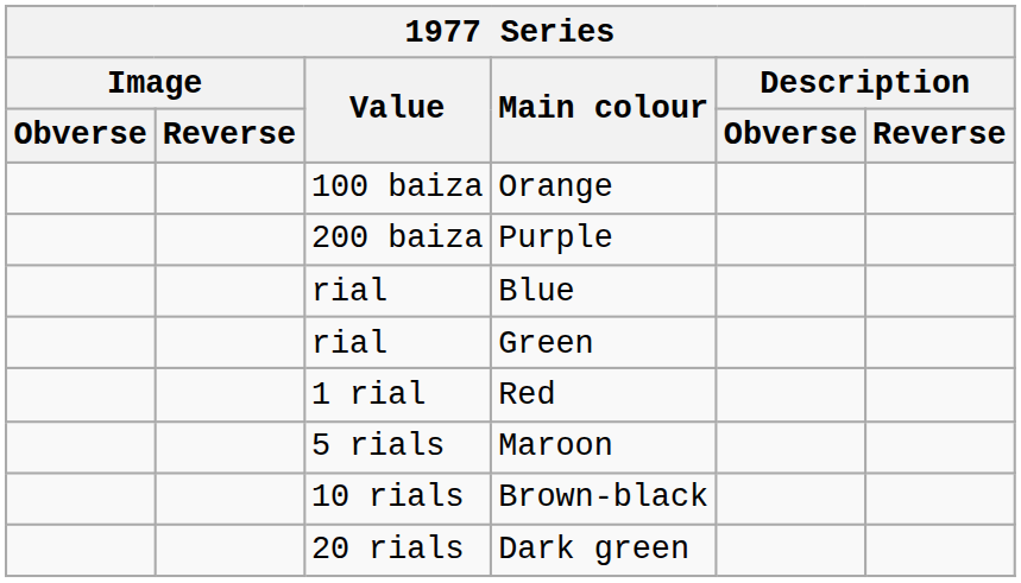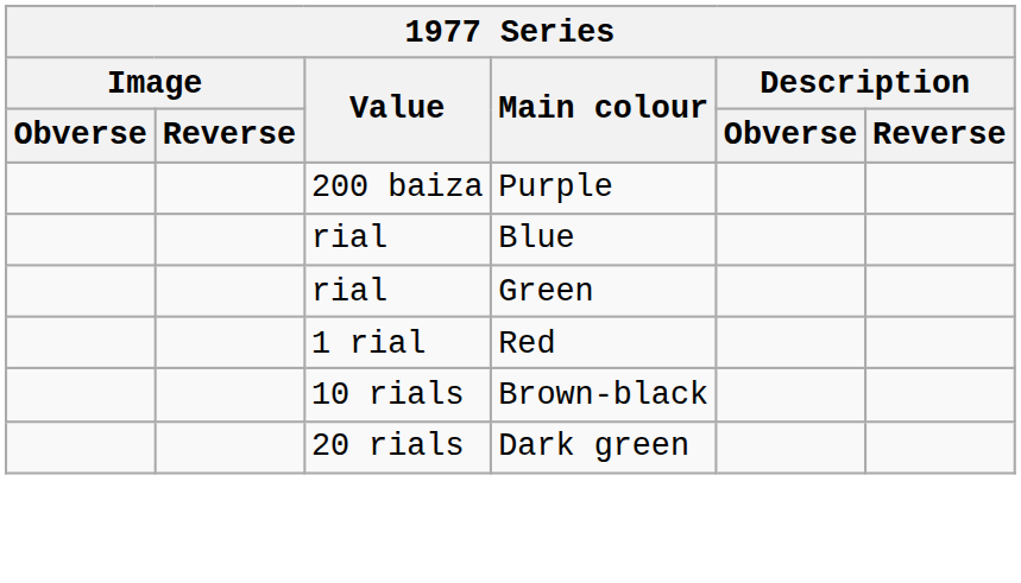 <table class="wikitable">
 <tr>
 <th colspan="6">1977 Series</th>
 </tr>
 <tr>
 <th colspan="2">Image</th>
 <th rowspan="2">Value</th>
 <th rowspan="2">Main colour</th>
 <th colspan="2">Description</th>
 </tr>
 <tr>
 <th>Obverse</th>
 <th>Reverse</th>
 <th>Obverse</th>
 <th>Reverse</th>
-</tr>
-<tr>
-<td></td>
-<td></td>
-<td>100 baiza</td>
-<td>Orange</td>
-<td></td>
-<td></td>
 </tr>
 <tr>
 <td></td>
 <td></td>
 <td>200 baiza</td>
 <td>Purple</td>
 <td></td>
 <td></td>
 </tr>
 <tr>
 <td></td>
 <td></td>
 <td> rial</td>
 <td>Blue</td>
 <td></td>
 <td></td>
 </tr>
 <tr>
 <td></td>
 <td></td>
 <td> rial</td>
 <td>Green</td>
 <td></td>
 <td></td>
 </tr>
 <tr>
 <td></td>
 <td></td>
 <td>1 rial</td>
 <td>Red</td>
 <td></td>
 <td></td>
 </tr>
 <tr>
 <td></td>
 <td></td>
-<td>5 rials</td>
-<td>Maroon</td>
-<td></td>
-<td></td>
-</tr>
-<tr>
-<td></td>
-<td></td>
 <td>10 rials</td>
 <td>Brown-black</td>
 <td></td>
 <td></td>
 </tr>
 <tr>
 <td></td>
 <td></td>
 <td>20 rials</td>
 <td>Dark green</td>
 <td></td>
 <td></td>
 </tr>
 </table>
